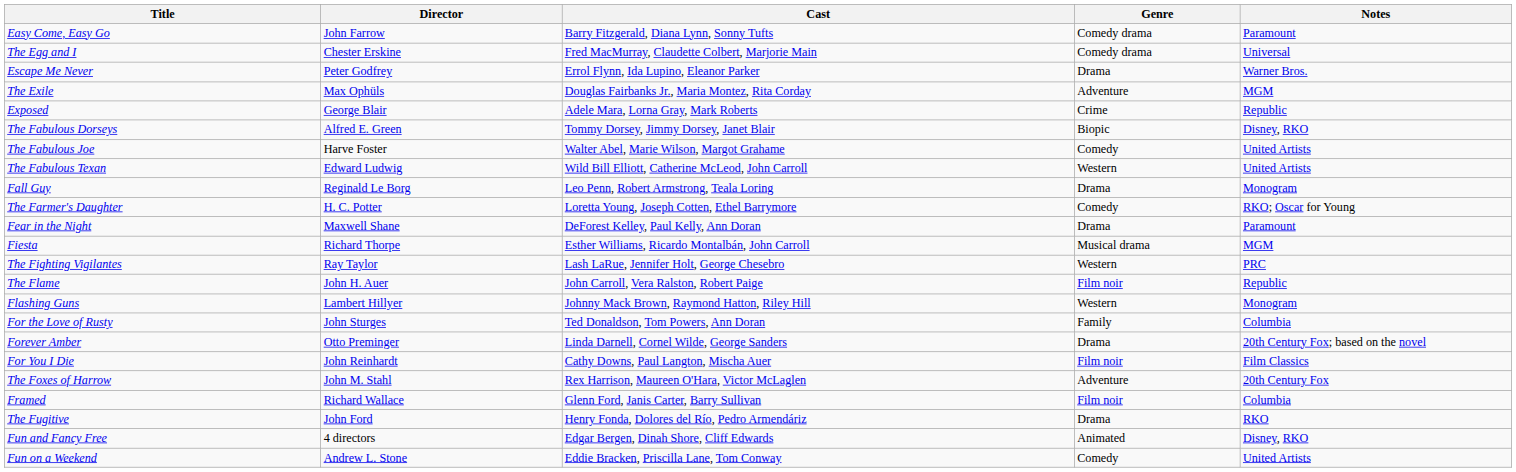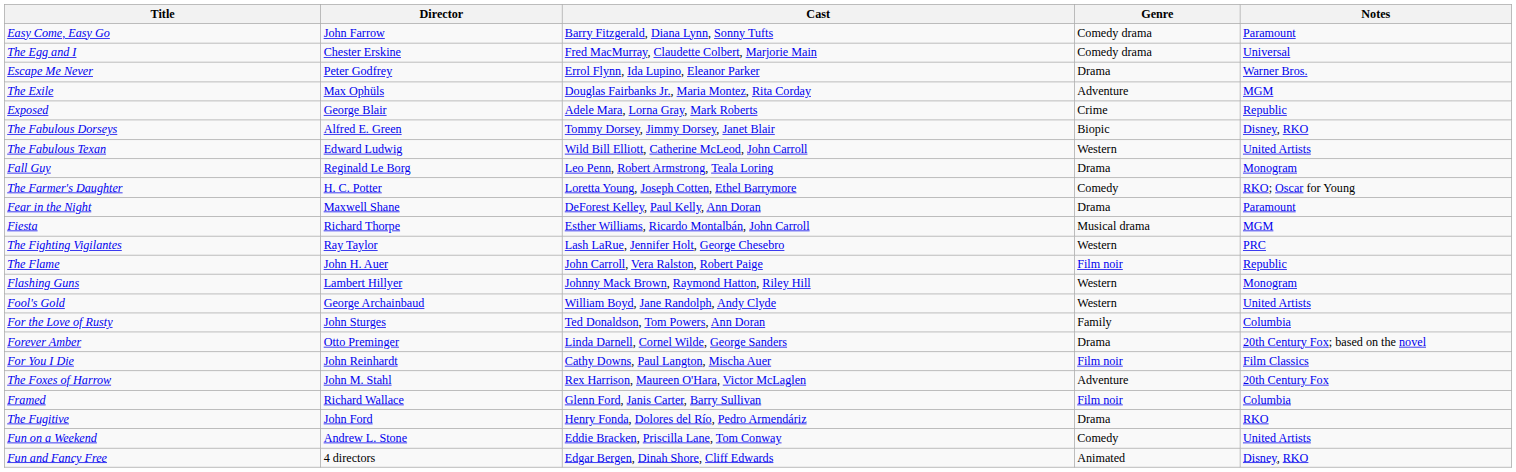 <table class="wikitable" style="width:100%;">
 <tr>
 <th style="width:21%;">Title</th>
 <th style="width:16%;">Director</th>
 <th style="width:34%;">Cast</th>
 <th style="width:11%;">Genre</th>
 <th style="width:18%;">Notes</th>
 </tr>
 <tr>
 <td><em><a href='#'>Easy Come, Easy Go</a></em></td>
 <td><a href='#'>John Farrow</a></td>
 <td><a href='#'>Barry Fitzgerald</a>, <a href='#'>Diana Lynn</a>, <a href='#'>Sonny Tufts</a></td>
 <td>Comedy drama</td>
 <td><a href='#'>Paramount</a></td>
 </tr>
 <tr>
 <td><em><a href='#'>The Egg and I</a></em></td>
 <td><a href='#'>Chester Erskine</a></td>
 <td><a href='#'>Fred MacMurray</a>, <a href='#'>Claudette Colbert</a>, <a href='#'>Marjorie Main</a></td>
 <td>Comedy drama</td>
 <td><a href='#'>Universal</a></td>
 </tr>
 <tr>
 <td><em><a href='#'>Escape Me Never</a></em></td>
 <td><a href='#'>Peter Godfrey</a></td>
 <td><a href='#'>Errol Flynn</a>, <a href='#'>Ida Lupino</a>, <a href='#'>Eleanor Parker</a></td>
 <td>Drama</td>
 <td><a href='#'>Warner Bros.</a></td>
 </tr>
 <tr>
 <td><em><a href='#'>The Exile</a></em></td>
 <td><a href='#'>Max Ophüls</a></td>
 <td><a href='#'>Douglas Fairbanks Jr.</a>, <a href='#'>Maria Montez</a>, <a href='#'>Rita Corday</a></td>
 <td>Adventure</td>
 <td><a href='#'>MGM</a></td>
 </tr>
 <tr>
 <td><em><a href='#'>Exposed</a></em></td>
 <td><a href='#'>George Blair</a></td>
 <td><a href='#'>Adele Mara</a>, <a href='#'>Lorna Gray</a>, <a href='#'>Mark Roberts</a></td>
 <td>Crime</td>
 <td><a href='#'>Republic</a></td>
 </tr>
 <tr>
 <td><em><a href='#'>The Fabulous Dorseys</a></em></td>
 <td><a href='#'>Alfred E. Green</a></td>
 <td><a href='#'>Tommy Dorsey</a>, <a href='#'>Jimmy Dorsey</a>, <a href='#'>Janet Blair</a></td>
 <td>Biopic</td>
 <td><a href='#'>Disney</a>, <a href='#'>RKO</a></td>
-</tr>
-<tr>
-<td><em><a href='#'>The Fabulous Joe</a></em></td>
-<td>Harve Foster</td>
-<td><a href='#'>Walter Abel</a>, <a href='#'>Marie Wilson</a>, <a href='#'>Margot Grahame</a></td>
-<td>Comedy</td>
-<td><a href='#'>United Artists</a></td>
 </tr>
 <tr>
 <td><em><a href='#'>The Fabulous Texan</a></em></td>
 <td><a href='#'>Edward Ludwig</a></td>
 <td><a href='#'>Wild Bill Elliott</a>, <a href='#'>Catherine McLeod</a>, <a href='#'>John Carroll</a></td>
 <td>Western</td>
 <td><a href='#'>United Artists</a></td>
 </tr>
 <tr>
 <td><em><a href='#'>Fall Guy</a></em></td>
 <td><a href='#'>Reginald Le Borg</a></td>
 <td><a href='#'>Leo Penn</a>, <a href='#'>Robert Armstrong</a>, <a href='#'>Teala Loring</a></td>
 <td>Drama</td>
 <td><a href='#'>Monogram</a></td>
 </tr>
 <tr>
 <td><em><a href='#'>The Farmer's Daughter</a></em></td>
 <td><a href='#'>H. C. Potter</a></td>
 <td><a href='#'>Loretta Young</a>, <a href='#'>Joseph Cotten</a>, <a href='#'>Ethel Barrymore</a></td>
 <td>Comedy</td>
 <td><a href='#'>RKO</a>; <a href='#'>Oscar</a> for Young</td>
 </tr>
 <tr>
 <td><em><a href='#'>Fear in the Night</a></em></td>
 <td><a href='#'>Maxwell Shane</a></td>
 <td><a href='#'>DeForest Kelley</a>, <a href='#'>Paul Kelly</a>, <a href='#'>Ann Doran</a></td>
 <td>Drama</td>
 <td><a href='#'>Paramount</a></td>
 </tr>
 <tr>
 <td><em><a href='#'>Fiesta</a></em></td>
 <td><a href='#'>Richard Thorpe</a></td>
 <td><a href='#'>Esther Williams</a>, <a href='#'>Ricardo Montalbán</a>, <a href='#'>John Carroll</a></td>
 <td>Musical drama</td>
 <td><a href='#'>MGM</a></td>
 </tr>
 <tr>
 <td><em><a href='#'>The Fighting Vigilantes</a></em></td>
 <td><a href='#'>Ray Taylor</a></td>
 <td><a href='#'>Lash LaRue</a>, <a href='#'>Jennifer Holt</a>, <a href='#'>George Chesebro</a></td>
 <td>Western</td>
 <td><a href='#'>PRC</a></td>
 </tr>
 <tr>
 <td><em><a href='#'>The Flame</a></em></td>
 <td><a href='#'>John H. Auer</a></td>
 <td><a href='#'>John Carroll</a>, <a href='#'>Vera Ralston</a>, <a href='#'>Robert Paige</a></td>
 <td><a href='#'>Film noir</a></td>
 <td><a href='#'>Republic</a></td>
 </tr>
 <tr>
 <td><em><a href='#'>Flashing Guns</a></em></td>
 <td><a href='#'>Lambert Hillyer</a></td>
 <td><a href='#'>Johnny Mack Brown</a>, <a href='#'>Raymond Hatton</a>, <a href='#'>Riley Hill</a></td>
 <td>Western</td>
 <td><a href='#'>Monogram</a></td>
 </tr>
 <tr>
+<td><em><a href='#'>Fool's Gold</a></em></td>
+<td><a href='#'>George Archainbaud</a></td>
+<td><a href='#'>William Boyd</a>, <a href='#'>Jane Randolph</a>, <a href='#'>Andy Clyde</a></td>
+<td>Western</td>
+<td><a href='#'>United Artists</a></td>
+</tr>
+<tr>
 <td><em><a href='#'>For the Love of Rusty</a></em></td>
 <td><a href='#'>John Sturges</a></td>
 <td><a href='#'>Ted Donaldson</a>, <a href='#'>Tom Powers</a>, <a href='#'>Ann Doran</a></td>
 <td>Family</td>
 <td><a href='#'>Columbia</a></td>
 </tr>
 <tr>
 <td><em><a href='#'>Forever Amber</a></em></td>
 <td><a href='#'>Otto Preminger</a></td>
 <td><a href='#'>Linda Darnell</a>, <a href='#'>Cornel Wilde</a>, <a href='#'>George Sanders</a></td>
 <td>Drama</td>
 <td><a href='#'>20th Century Fox</a>; based on the <a href='#'>novel</a></td>
 </tr>
 <tr>
 <td><em><a href='#'>For You I Die</a></em></td>
 <td><a href='#'>John Reinhardt</a></td>
 <td><a href='#'>Cathy Downs</a>, <a href='#'>Paul Langton</a>, <a href='#'>Mischa Auer</a></td>
 <td><a href='#'>Film noir</a></td>
 <td><a href='#'>Film Classics</a></td>
 </tr>
 <tr>
 <td><em><a href='#'>The Foxes of Harrow</a></em></td>
 <td><a href='#'>John M. Stahl</a></td>
 <td><a href='#'>Rex Harrison</a>, <a href='#'>Maureen O'Hara</a>, <a href='#'>Victor McLaglen</a></td>
 <td>Adventure</td>
 <td><a href='#'>20th Century Fox</a></td>
 </tr>
 <tr>
 <td><em><a href='#'>Framed</a></em></td>
 <td><a href='#'>Richard Wallace</a></td>
 <td><a href='#'>Glenn Ford</a>, <a href='#'>Janis Carter</a>, <a href='#'>Barry Sullivan</a></td>
 <td><a href='#'>Film noir</a></td>
 <td><a href='#'>Columbia</a></td>
 </tr>
 <tr>
 <td><em><a href='#'>The Fugitive</a></em></td>
 <td><a href='#'>John Ford</a></td>
 <td><a href='#'>Henry Fonda</a>, <a href='#'>Dolores del Río</a>, <a href='#'>Pedro Armendáriz</a></td>
 <td>Drama</td>
 <td><a href='#'>RKO</a></td>
 </tr>
 <tr>
+<td><em><a href='#'>Fun on a Weekend</a></em></td>
+<td><a href='#'>Andrew L. Stone</a></td>
+<td><a href='#'>Eddie Bracken</a>, <a href='#'>Priscilla Lane</a>, <a href='#'>Tom Conway</a></td>
+<td>Comedy</td>
+<td><a href='#'>United Artists</a></td>
+</tr>
+<tr>
 <td><em><a href='#'>Fun and Fancy Free</a></em></td>
 <td>4 directors</td>
 <td><a href='#'>Edgar Bergen</a>, <a href='#'>Dinah Shore</a>, <a href='#'>Cliff Edwards</a></td>
 <td>Animated</td>
 <td><a href='#'>Disney</a>, <a href='#'>RKO</a></td>
 </tr>
-<tr>
-<td><em><a href='#'>Fun on a Weekend</a></em></td>
-<td><a href='#'>Andrew L. Stone</a></td>
-<td><a href='#'>Eddie Bracken</a>, <a href='#'>Priscilla Lane</a>, <a href='#'>Tom Conway</a></td>
-<td>Comedy</td>
-<td><a href='#'>United Artists</a></td>
-</tr>
 </table>
